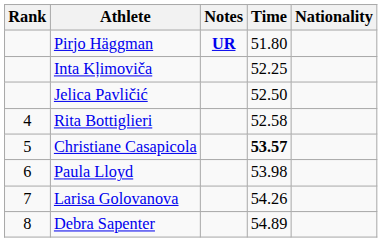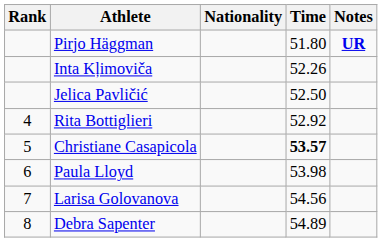 <table class="wikitable sortable" style="text-align:center">
 <tr>
 <th>Rank</th>
 <th>Athlete</th>
+<th>Nationality</th>
+<th>Time</th>
 <th>Notes</th>
-<th>Time</th>
-<th>Nationality</th>
 </tr>
 <tr>
 <td></td>
 <td align=left><a href='#'>Pirjo Häggman</a></td>
+<td align=left></td>
+<td>51.80</td>
 <td><strong><a href='#'>UR</a></strong></td>
-<td>51.80</td>
-<td align=left></td>
 </tr>
 <tr>
 <td></td>
 <td align=left><a href='#'>Inta Kļimoviča</a></td>
+<td align=left></td>
+<td>52.26</td>
 <td></td>
-<td>52.25</td>
-<td align=left></td>
 </tr>
 <tr>
 <td></td>
 <td align=left><a href='#'>Jelica Pavličić</a></td>
+<td align=left></td>
+<td>52.50</td>
 <td></td>
-<td>52.50</td>
-<td align=left></td>
 </tr>
 <tr>
 <td>4</td>
 <td align=left><a href='#'>Rita Bottiglieri</a></td>
+<td align=left></td>
+<td>52.92</td>
 <td></td>
-<td>52.58</td>
-<td align=left></td>
 </tr>
 <tr>
 <td>5</td>
 <td align=left><a href='#'>Christiane Casapicola</a></td>
+<td align=left></td>
+<td><strong>53.57</strong></td>
 <td></td>
-<td><strong>53.57</strong></td>
-<td align=left></td>
 </tr>
 <tr>
 <td>6</td>
 <td align=left><a href='#'>Paula Lloyd</a></td>
+<td align=left></td>
+<td>53.98</td>
 <td></td>
-<td>53.98</td>
-<td align=left></td>
 </tr>
 <tr>
 <td>7</td>
 <td align=left><a href='#'>Larisa Golovanova</a></td>
+<td align=left></td>
+<td>54.56</td>
 <td></td>
-<td>54.26</td>
-<td align=left></td>
 </tr>
 <tr>
 <td>8</td>
 <td align=left><a href='#'>Debra Sapenter</a></td>
+<td align=left></td>
+<td>54.89</td>
 <td></td>
-<td>54.89</td>
-<td align=left></td>
 </tr>
 </table>
